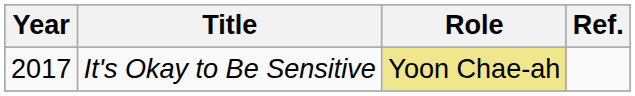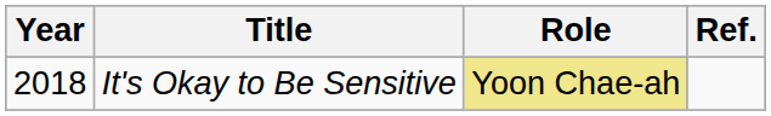 <table class="wikitable">
 <tr>
 <th>Year</th>
 <th>Title</th>
 <th>Role</th>
 <th>Ref.</th>
 </tr>
 <tr>
-<td>2017</td>
+<td>2018</td>
 <td><em>It's Okay to Be Sensitive</em></td>
 <td style="background: khaki;">Yoon Chae-ah</td>
 <td></td>
 </tr>
 </table>
